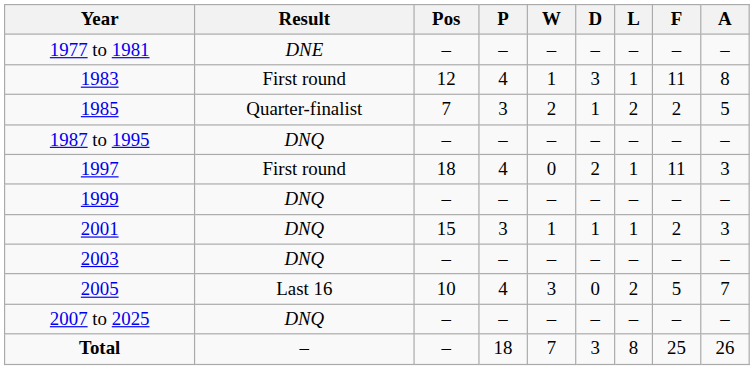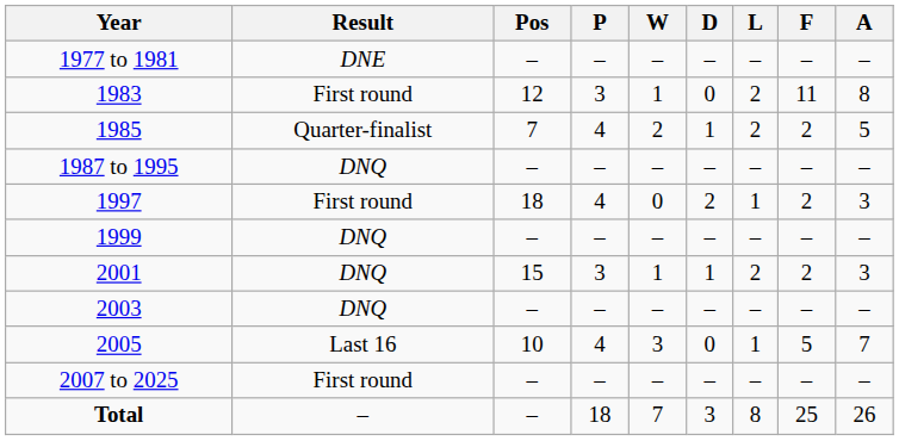 <table width=50%  class="wikitable" style="text-align: center;">
 <tr>
 <th>Year</th>
 <th>Result</th>
 <th>Pos</th>
 <th>P</th>
 <th>W</th>
 <th>D</th>
 <th>L</th>
 <th>F</th>
 <th>A</th>
 </tr>
 <tr>
 <td><a href='#'>1977</a> to <a href='#'>1981</a></td>
 <td><em>DNE</em></td>
 <td>–</td>
 <td>–</td>
 <td>–</td>
 <td>–</td>
 <td>–</td>
 <td>–</td>
 <td>–</td>
 </tr>
 <tr>
 <td> <a href='#'>1983</a></td>
 <td>First round</td>
 <td>12</td>
-<td>4</td>
-<td>1</td>
 <td>3</td>
 <td>1</td>
+<td>0</td>
+<td>2</td>
 <td>11</td>
 <td>8</td>
 </tr>
 <tr>
 <td> <a href='#'>1985</a></td>
 <td>Quarter-finalist</td>
 <td>7</td>
-<td>3</td>
+<td>4</td>
 <td>2</td>
 <td>1</td>
 <td>2</td>
 <td>2</td>
 <td>5</td>
 </tr>
 <tr>
 <td><a href='#'>1987</a> to <a href='#'>1995</a></td>
 <td><em>DNQ</em></td>
 <td>–</td>
 <td>–</td>
 <td>–</td>
 <td>–</td>
 <td>–</td>
 <td>–</td>
 <td>–</td>
 </tr>
 <tr>
 <td> <a href='#'>1997</a></td>
 <td>First round</td>
 <td>18</td>
 <td>4</td>
 <td>0</td>
 <td>2</td>
 <td>1</td>
-<td>11</td>
+<td>2</td>
 <td>3</td>
 </tr>
 <tr>
 <td><a href='#'>1999</a></td>
 <td><em>DNQ</em></td>
 <td>–</td>
 <td>–</td>
 <td>–</td>
 <td>–</td>
 <td>–</td>
 <td>–</td>
 <td>–</td>
 </tr>
 <tr>
 <td> <a href='#'>2001</a></td>
 <td><em>DNQ</em></td>
 <td>15</td>
 <td>3</td>
 <td>1</td>
 <td>1</td>
-<td>1</td>
+<td>2</td>
 <td>2</td>
 <td>3</td>
 </tr>
 <tr>
 <td><a href='#'>2003</a></td>
 <td><em>DNQ</em></td>
 <td>–</td>
 <td>–</td>
 <td>–</td>
 <td>–</td>
 <td>–</td>
 <td>–</td>
 <td>–</td>
 </tr>
 <tr>
 <td> <a href='#'>2005</a></td>
 <td>Last 16</td>
 <td>10</td>
 <td>4</td>
 <td>3</td>
 <td>0</td>
-<td>2</td>
+<td>1</td>
 <td>5</td>
 <td>7</td>
 </tr>
 <tr>
 <td><a href='#'>2007</a> to <a href='#'>2025</a></td>
-<td><em>DNQ</em></td>
+<td>First round</td>
 <td>–</td>
 <td>–</td>
 <td>–</td>
 <td>–</td>
 <td>–</td>
 <td>–</td>
 <td>–</td>
 </tr>
 <tr>
 <td><strong>Total</strong></td>
 <td>–</td>
 <td>–</td>
 <td>18</td>
 <td>7</td>
 <td>3</td>
 <td>8</td>
 <td>25</td>
 <td>26</td>
 </tr>
 </table>
